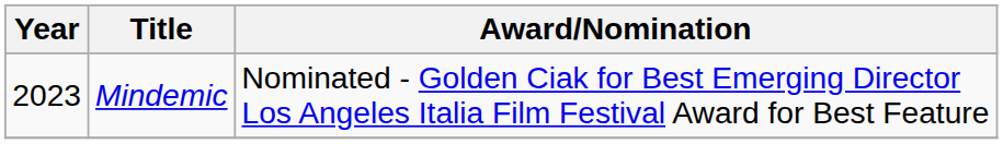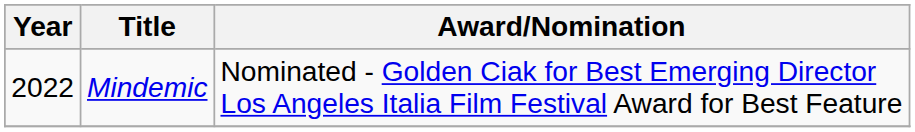 <table class="wikitable">
 <tr>
 <th>Year</th>
 <th>Title</th>
 <th>Award/Nomination</th>
 </tr>
 <tr>
-<td>2023</td>
+<td>2022</td>
 <td><em><a href='#'>Mindemic</a></em></td>
 <td>Nominated - <a href='#'>Golden Ciak for Best Emerging Director</a><br><a href='#'>Los Angeles Italia Film Festival</a> Award for Best Feature </td>
 </tr>
 <tr>
 </tr>
 </table>
